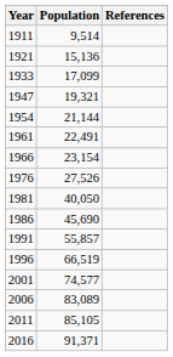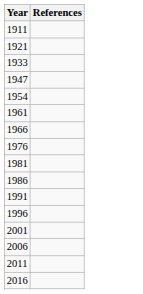 <table class="wikitable">
 <tr>
 <th>Year</th>
-<th>Population</th>
 <th>References</th>
 </tr>
 <tr>
 <td>1911</td>
-<td align="right">9,514</td>
 <td></td>
 </tr>
 <tr>
 <td>1921</td>
-<td align="right">15,136</td>
 <td></td>
 </tr>
 <tr>
 <td>1933</td>
-<td align="right">17,099</td>
 <td></td>
 </tr>
 <tr>
 <td>1947</td>
-<td align="right">19,321</td>
 <td></td>
 </tr>
 <tr>
 <td>1954</td>
-<td align="right">21,144</td>
 <td></td>
 </tr>
 <tr>
 <td>1961</td>
-<td align="right">22,491</td>
 <td></td>
 </tr>
 <tr>
 <td>1966</td>
-<td align="right">23,154</td>
 <td></td>
 </tr>
 <tr>
 <td>1976</td>
-<td align="right">27,526</td>
 <td></td>
 </tr>
 <tr>
 <td>1981</td>
-<td align="right">40,050</td>
 <td></td>
 </tr>
 <tr>
 <td>1986</td>
-<td align="right">45,690</td>
 <td></td>
 </tr>
 <tr>
 <td>1991</td>
-<td align="right">55,857</td>
 <td></td>
 </tr>
 <tr>
 <td>1996</td>
-<td align="right">66,519</td>
 <td></td>
 </tr>
 <tr>
 <td>2001</td>
-<td align="right">74,577</td>
 <td></td>
 </tr>
 <tr>
 <td>2006</td>
-<td align="right">83,089</td>
 <td></td>
 </tr>
 <tr>
 <td>2011</td>
-<td align="right">85,105</td>
 <td></td>
 </tr>
 <tr>
 <td>2016</td>
-<td align="right">91,371</td>
 <td></td>
 </tr>
 </table>
